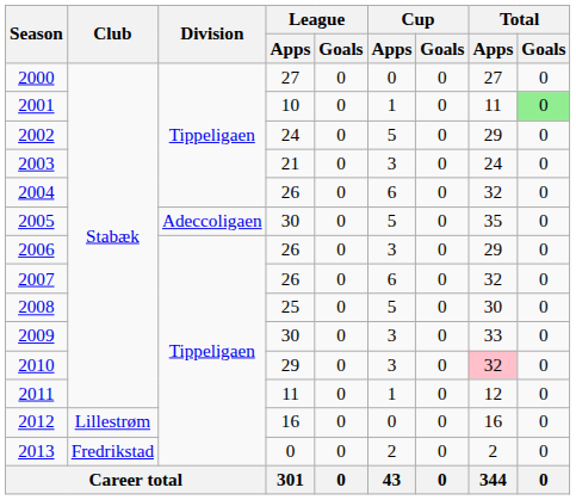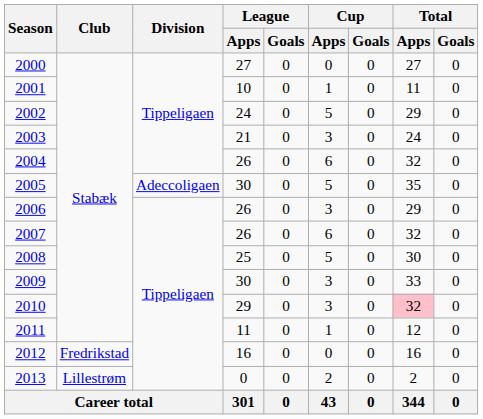 <table class="wikitable" style="text-align: center;">
 <tr>
 <th rowspan="2">Season</th>
 <th rowspan="2">Club</th>
 <th rowspan="2">Division</th>
 <th colspan="2">League</th>
 <th colspan="2">Cup</th>
 <th colspan="2">Total</th>
 </tr>
 <tr>
 <th>Apps</th>
 <th>Goals</th>
 <th>Apps</th>
 <th>Goals</th>
 <th>Apps</th>
 <th>Goals</th>
 </tr>
 <tr>
 <td><a href='#'>2000</a></td>
 <td rowspan="12" valign="center"><a href='#'>Stabæk</a></td>
 <td rowspan="5" valign="center"><a href='#'>Tippeligaen</a></td>
 <td>27</td>
 <td>0</td>
 <td>0</td>
 <td>0</td>
 <td>27</td>
 <td>0</td>
 </tr>
 <tr>
 <td><a href='#'>2001</a></td>
 <td>10</td>
 <td>0</td>
 <td>1</td>
 <td>0</td>
 <td>11</td>
-<td style="background: lightgreen;">0</td>
+<td>0</td>
 </tr>
 <tr>
 <td><a href='#'>2002</a></td>
 <td>24</td>
 <td>0</td>
 <td>5</td>
 <td>0</td>
 <td>29</td>
 <td>0</td>
 </tr>
 <tr>
 <td><a href='#'>2003</a></td>
 <td>21</td>
 <td>0</td>
 <td>3</td>
 <td>0</td>
 <td>24</td>
 <td>0</td>
 </tr>
 <tr>
 <td><a href='#'>2004</a></td>
 <td>26</td>
 <td>0</td>
 <td>6</td>
 <td>0</td>
 <td>32</td>
 <td>0</td>
 </tr>
 <tr>
 <td><a href='#'>2005</a></td>
 <td rowspan="1" valign="center"><a href='#'>Adeccoligaen</a></td>
 <td>30</td>
 <td>0</td>
 <td>5</td>
 <td>0</td>
 <td>35</td>
 <td>0</td>
 </tr>
 <tr>
 <td><a href='#'>2006</a></td>
 <td rowspan="8" valign="center"><a href='#'>Tippeligaen</a></td>
 <td>26</td>
 <td>0</td>
 <td>3</td>
 <td>0</td>
 <td>29</td>
 <td>0</td>
 </tr>
 <tr>
 <td><a href='#'>2007</a></td>
 <td>26</td>
 <td>0</td>
 <td>6</td>
 <td>0</td>
 <td>32</td>
 <td>0</td>
 </tr>
 <tr>
 <td><a href='#'>2008</a></td>
 <td>25</td>
 <td>0</td>
 <td>5</td>
 <td>0</td>
 <td>30</td>
 <td>0</td>
 </tr>
 <tr>
 <td><a href='#'>2009</a></td>
 <td>30</td>
 <td>0</td>
 <td>3</td>
 <td>0</td>
 <td>33</td>
 <td>0</td>
 </tr>
 <tr>
 <td><a href='#'>2010</a></td>
 <td>29</td>
 <td>0</td>
 <td>3</td>
 <td>0</td>
 <td style="background: pink;">32</td>
 <td>0</td>
 </tr>
 <tr>
 <td><a href='#'>2011</a></td>
 <td>11</td>
 <td>0</td>
 <td>1</td>
 <td>0</td>
 <td>12</td>
 <td>0</td>
 </tr>
 <tr>
 <td><a href='#'>2012</a></td>
-<td rowspan="1" valign="center"><a href='#'>Lillestrøm</a></td>
+<td rowspan="1" valign="center"><a href='#'>Fredrikstad</a></td>
 <td>16</td>
 <td>0</td>
 <td>0</td>
 <td>0</td>
 <td>16</td>
 <td>0</td>
 </tr>
 <tr>
 <td><a href='#'>2013</a></td>
-<td rowspan="1" valign="center"><a href='#'>Fredrikstad</a></td>
+<td rowspan="1" valign="center"><a href='#'>Lillestrøm</a></td>
 <td>0</td>
 <td>0</td>
 <td>2</td>
 <td>0</td>
 <td>2</td>
 <td>0</td>
 </tr>
 <tr>
 <th colspan="3">Career total</th>
 <th>301</th>
 <th>0</th>
 <th>43</th>
 <th>0</th>
 <th>344</th>
 <th>0</th>
 </tr>
 </table>
